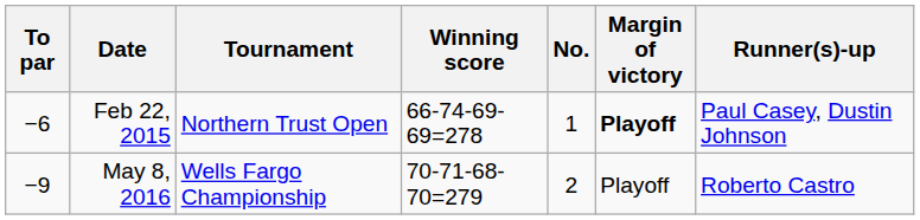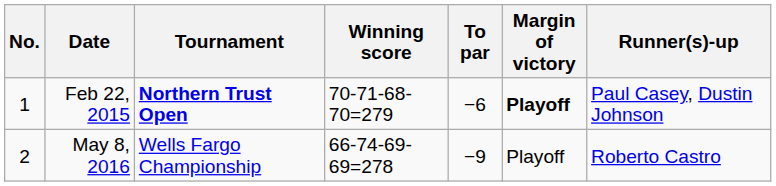 <table class="wikitable" style="font-size:95%;">
 <tr>
-<th>To par</th>
+<th>No.</th>
 <th>Date</th>
 <th>Tournament</th>
 <th>Winning score</th>
-<th>No.</th>
+<th>To par</th>
 <th>Margin of<br>victory</th>
 <th>Runner(s)-up</th>
 </tr>
 <tr>
+<td align=center>1</td>
+<td align=right>Feb 22, <a href='#'>2015</a></td>
+<td><strong><a href='#'>Northern Trust Open</a></strong></td>
+<td>70-71-68-70=279</td>
 <td align=center>−6</td>
-<td align=right>Feb 22, <a href='#'>2015</a></td>
-<td><a href='#'>Northern Trust Open</a></td>
-<td>66-74-69-69=278</td>
-<td align=center>1</td>
 <td><strong>Playoff</strong></td>
 <td> <a href='#'>Paul Casey</a>,  <a href='#'>Dustin Johnson</a></td>
 </tr>
 <tr>
-<td align=center>−9</td>
+<td align=center>2</td>
 <td align=right>May 8, <a href='#'>2016</a></td>
 <td><a href='#'>Wells Fargo Championship</a></td>
-<td>70-71-68-70=279</td>
-<td align=center>2</td>
+<td>66-74-69-69=278</td>
+<td align=center>−9</td>
 <td>Playoff</td>
 <td> <a href='#'>Roberto Castro</a></td>
 </tr>
 </table>
